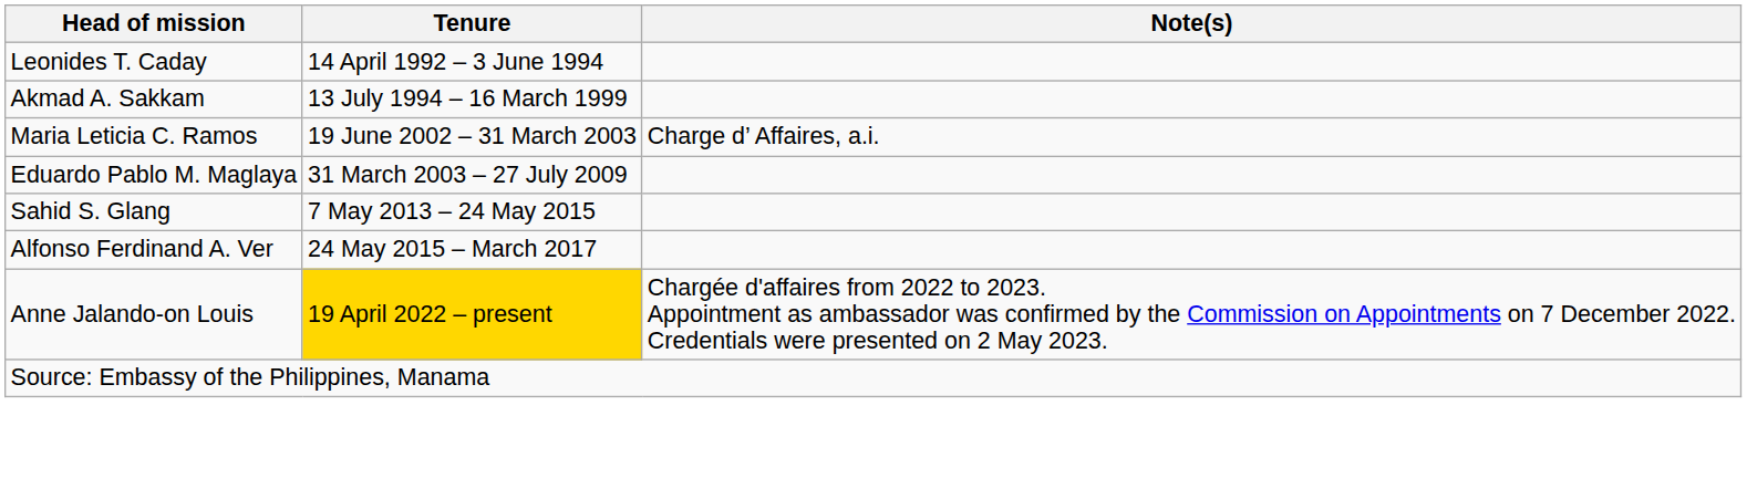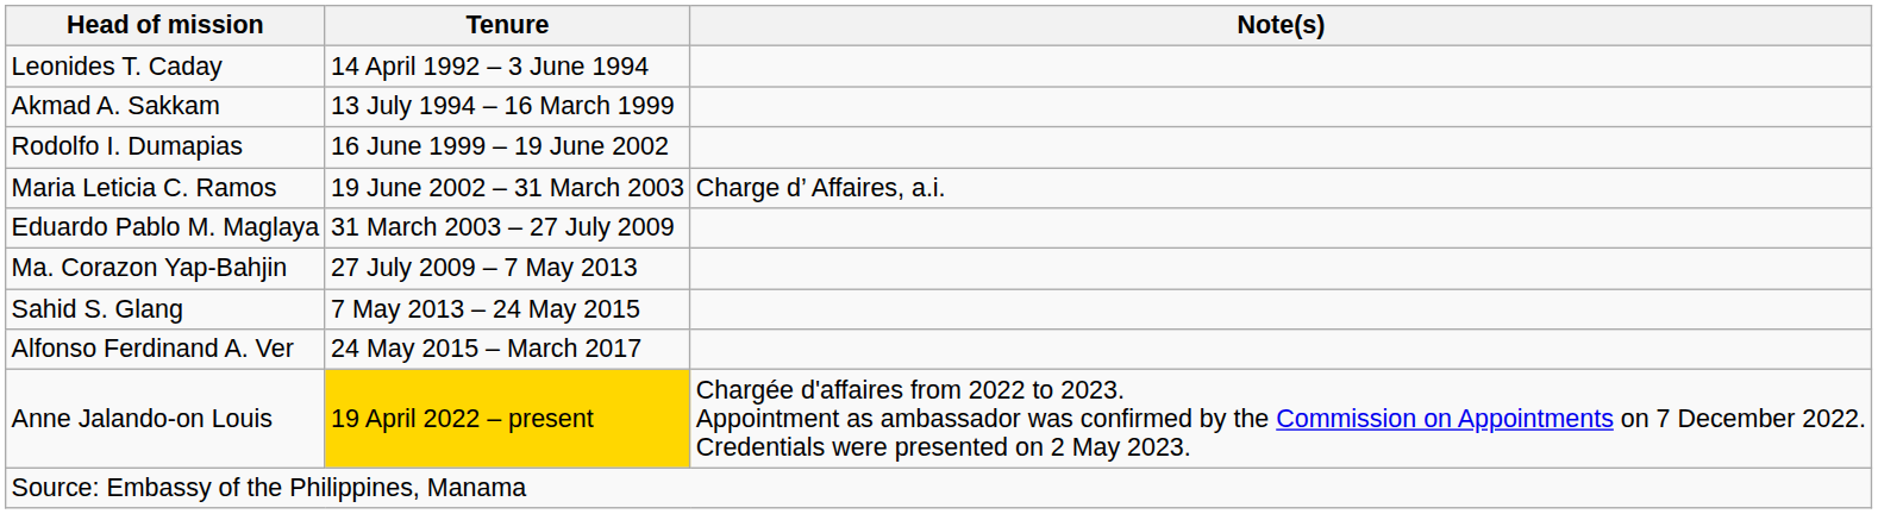 <table class="wikitable">
 <tr>
 <th>Head of mission</th>
 <th>Tenure</th>
 <th>Note(s)</th>
 </tr>
 <tr>
 <td>Leonides T. Caday</td>
 <td>14 April 1992 – 3 June 1994</td>
 <td></td>
 </tr>
 <tr>
 <td>Akmad A. Sakkam</td>
 <td>13 July 1994 – 16 March 1999</td>
 <td></td>
 </tr>
 <tr>
+<td>Rodolfo I. Dumapias</td>
+<td>16 June 1999 – 19 June 2002</td>
+<td></td>
+</tr>
+<tr>
 <td>Maria Leticia C. Ramos</td>
 <td>19 June 2002 – 31 March 2003</td>
 <td>Charge d’ Affaires, a.i.</td>
 </tr>
 <tr>
 <td>Eduardo Pablo M. Maglaya</td>
 <td>31 March 2003 – 27 July 2009</td>
+<td></td>
+</tr>
+<tr>
+<td>Ma. Corazon Yap-Bahjin</td>
+<td>27 July 2009 – 7 May 2013</td>
 <td></td>
 </tr>
 <tr>
 <td>Sahid S. Glang</td>
 <td>7 May 2013 – 24 May 2015</td>
 <td></td>
 </tr>
 <tr>
 <td>Alfonso Ferdinand A. Ver</td>
 <td>24 May 2015 – March 2017</td>
 <td></td>
 </tr>
 <tr>
 <td>Anne Jalando-on Louis</td>
 <td style="background: gold;">19 April 2022 – present</td>
 <td>Chargée d'affaires from 2022 to 2023.<br>Appointment as ambassador was confirmed by the <a href='#'>Commission on Appointments</a> on 7 December 2022.<br> Credentials were presented on 2 May 2023.</td>
 </tr>
 <tr>
 <td colspan="3">Source: Embassy of the Philippines, Manama</td>
 </tr>
 </table>
